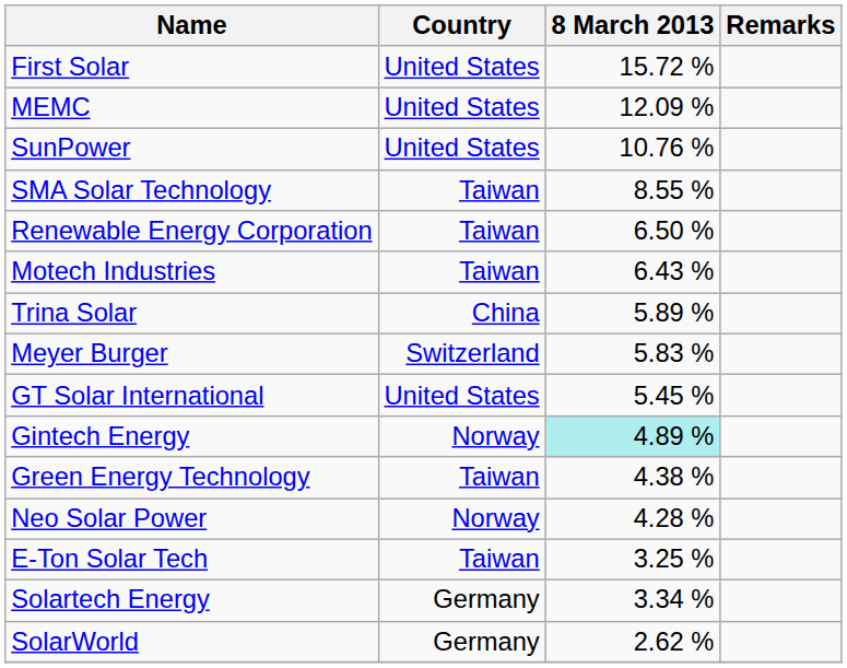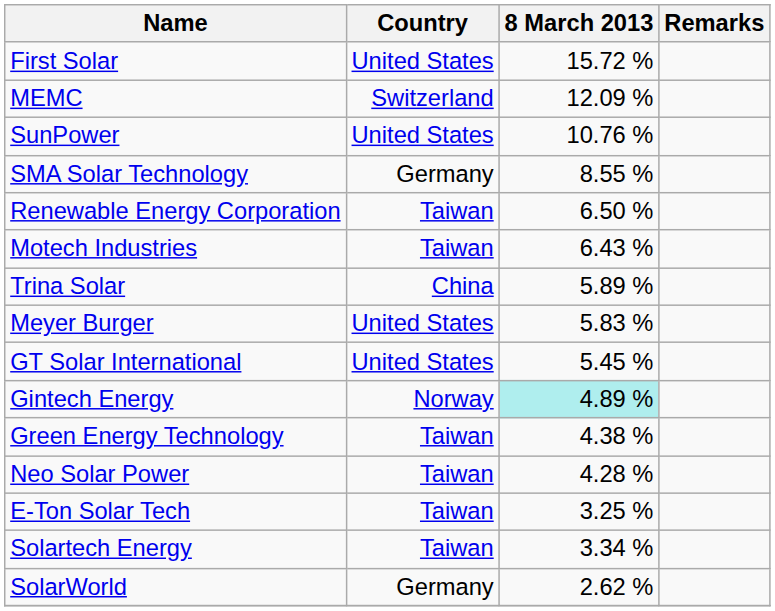 <table class="wikitable sortable">
 <tr>
 <th bgcolor="silver">Name</th>
 <th bgcolor="silver">Country</th>
 <th bgcolor="silver">8 March 2013</th>
 <th bgcolor="silver">Remarks</th>
 </tr>
 <tr>
 <td><a href='#'>First Solar</a></td>
 <td align="right"><a href='#'>United States</a></td>
 <td align="right">15.72 %</td>
 <td></td>
 </tr>
 <tr>
 <td><a href='#'>MEMC</a></td>
-<td align="right"><a href='#'>United States</a></td>
+<td align="right"><a href='#'>Switzerland</a></td>
 <td align="right">12.09 %</td>
 <td></td>
 </tr>
 <tr>
 <td><a href='#'>SunPower</a></td>
 <td align="right"><a href='#'>United States</a></td>
 <td align="right">10.76 %</td>
 <td></td>
 </tr>
 <tr>
 <td><a href='#'>SMA Solar Technology</a></td>
-<td align="right"><a href='#'>Taiwan</a></td>
+<td align="right">Germany</td>
 <td align="right">8.55 %</td>
 <td></td>
 </tr>
 <tr>
 <td><a href='#'>Renewable Energy Corporation</a></td>
 <td align="right"><a href='#'>Taiwan</a></td>
 <td align="right">6.50 %</td>
 <td></td>
 </tr>
 <tr>
 <td><a href='#'>Motech Industries</a></td>
 <td align="right"><a href='#'>Taiwan</a></td>
 <td align="right">6.43 %</td>
 <td></td>
 </tr>
 <tr>
 <td><a href='#'>Trina Solar</a></td>
 <td align="right"><a href='#'>China</a></td>
 <td align="right">5.89 %</td>
 <td></td>
 </tr>
 <tr>
 <td><a href='#'>Meyer Burger</a></td>
-<td align="right"><a href='#'>Switzerland</a></td>
+<td align="right"><a href='#'>United States</a></td>
 <td align="right">5.83 %</td>
 <td></td>
 </tr>
 <tr>
 <td><a href='#'>GT Solar International</a></td>
 <td align="right"><a href='#'>United States</a></td>
 <td align="right">5.45 %</td>
 <td></td>
 </tr>
 <tr>
 <td><a href='#'>Gintech Energy</a></td>
 <td align="right"><a href='#'>Norway</a></td>
 <td align="right" style="background: paleturquoise;">4.89 %</td>
 <td></td>
 </tr>
 <tr>
 <td><a href='#'>Green Energy Technology</a></td>
 <td align="right"><a href='#'>Taiwan</a></td>
 <td align="right">4.38 %</td>
 <td></td>
 </tr>
 <tr>
 <td><a href='#'>Neo Solar Power</a></td>
-<td align="right"><a href='#'>Norway</a></td>
+<td align="right"><a href='#'>Taiwan</a></td>
 <td align="right">4.28 %</td>
 <td></td>
 </tr>
 <tr>
 <td><a href='#'>E-Ton Solar Tech</a></td>
 <td align="right"><a href='#'>Taiwan</a></td>
 <td align="right">3.25 %</td>
 <td></td>
 </tr>
 <tr>
 <td><a href='#'>Solartech Energy</a></td>
-<td align="right">Germany</td>
+<td align="right"><a href='#'>Taiwan</a></td>
 <td align="right">3.34 %</td>
 <td></td>
 </tr>
 <tr>
 <td><a href='#'>SolarWorld</a></td>
 <td align="right">Germany</td>
 <td align="right">2.62 %</td>
 <td></td>
 </tr>
 <tr>
 </tr>
 </table>
